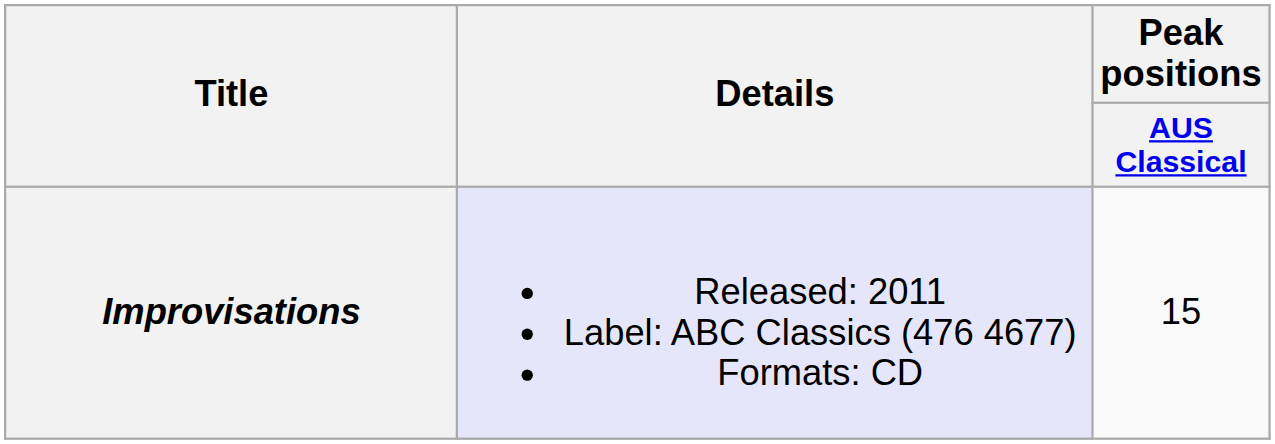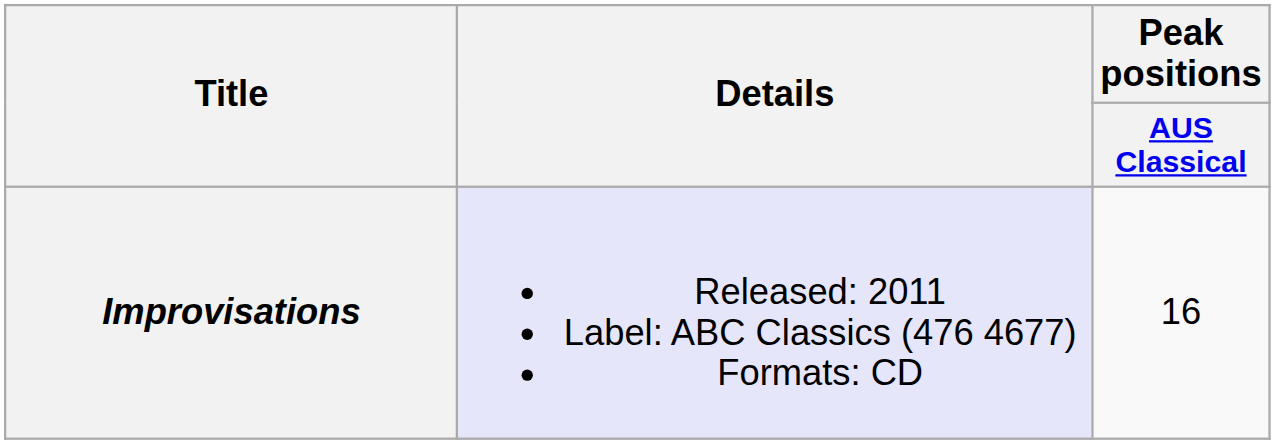 <table class="wikitable plainrowheaders" style="text-align:center;">
 <tr>
 <th rowspan="2" style="width:12em;">Title</th>
 <th rowspan="2" style="width:17em;">Details</th>
 <th colspan="1">Peak positions</th>
 </tr>
 <tr style="font-size:smaller;">
 <th width="50"><a href='#'>AUS <br> Classical</a><br></th>
 </tr>
 <tr>
 <th scope="row"><em>Improvisations</em></th>
 <td style="background: lavender;"><br><ul><li>Released: 2011</li><li>Label: ABC Classics (476 4677)</li><li>Formats: CD</li></ul></td>
-<td>15</td>
+<td>16</td>
 </tr>
 </table>
